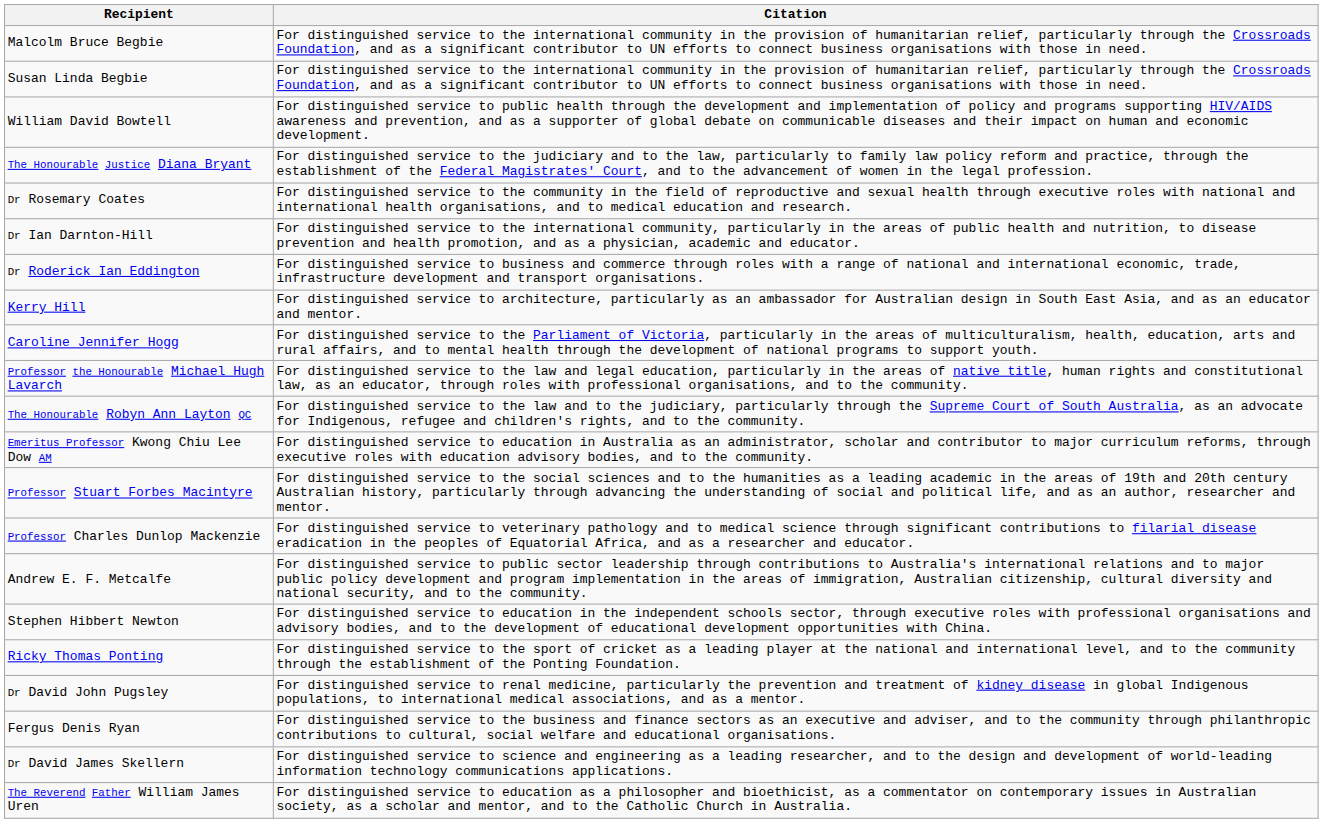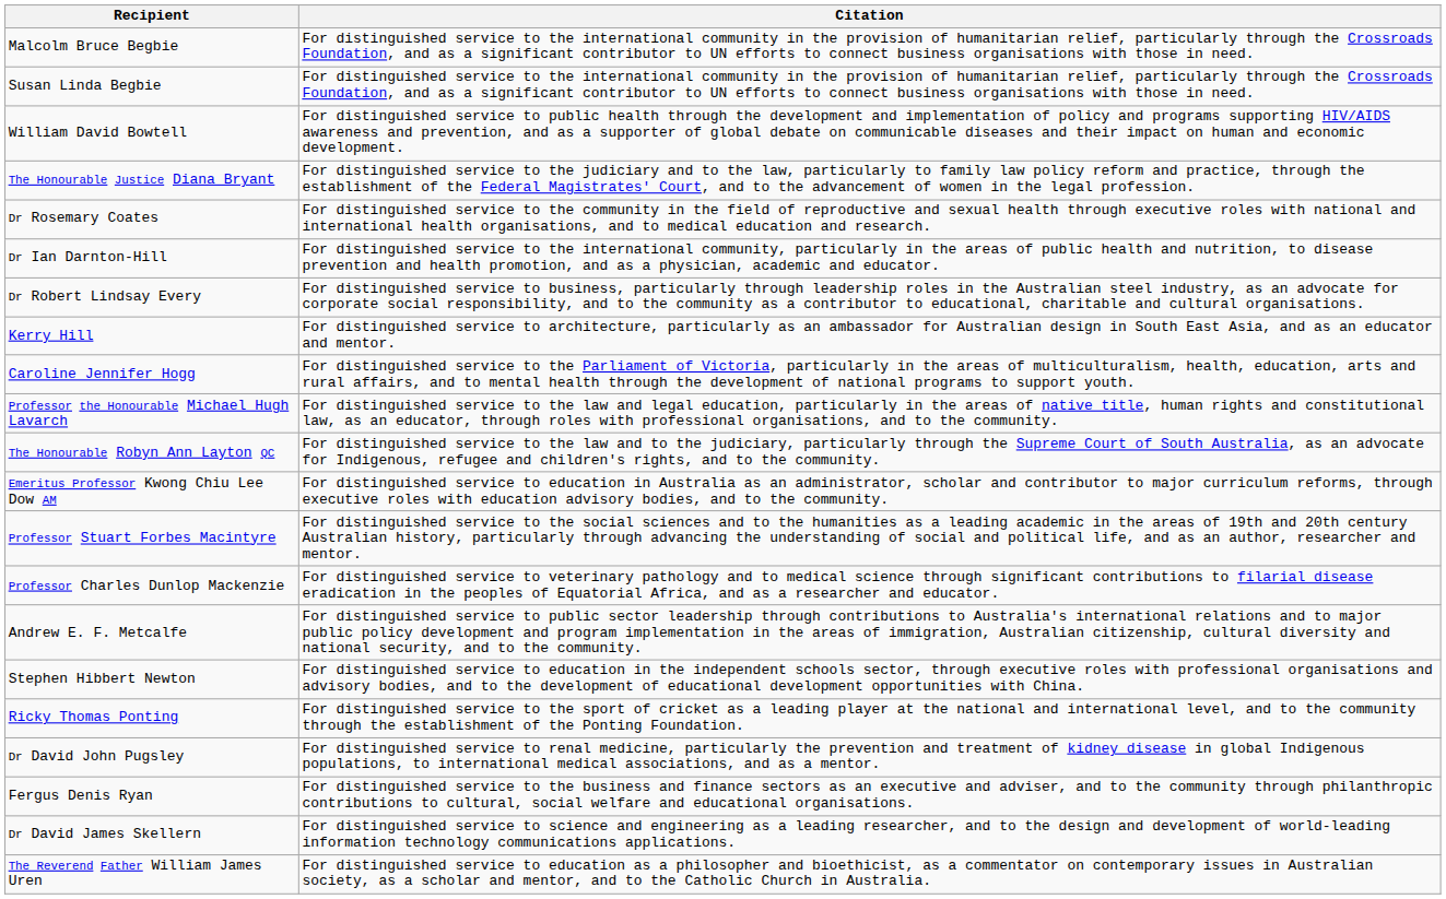 <table class="wikitable" style="font-size:95%;">
 <tr>
 <th scope="col" width="250">Recipient</th>
 <th>Citation</th>
 </tr>
 <tr>
 <td>Malcolm Bruce Begbie</td>
 <td>For distinguished service to the international community in the provision of humanitarian relief, particularly through the <a href='#'>Crossroads Foundation</a>, and as a significant contributor to UN efforts to connect business organisations with those in need.</td>
 </tr>
 <tr>
 <td>Susan Linda Begbie</td>
 <td>For distinguished service to the international community in the provision of humanitarian relief, particularly through the <a href='#'>Crossroads Foundation</a>, and as a significant contributor to UN efforts to connect business organisations with those in need.</td>
 </tr>
 <tr>
 <td>William David Bowtell</td>
 <td>For distinguished service to public health through the development and implementation of policy and programs supporting <a href='#'>HIV/AIDS</a> awareness and prevention, and as a supporter of global debate on communicable diseases and their impact on human and economic development.</td>
 </tr>
 <tr>
 <td><small><a href='#'>The Honourable</a> <a href='#'>Justice</a></small> <a href='#'>Diana Bryant</a></td>
 <td>For distinguished service to the judiciary and to the law, particularly to family law policy reform and practice, through the establishment of the <a href='#'>Federal Magistrates' Court</a>, and to the advancement of women in the legal profession.</td>
 </tr>
 <tr>
 <td><small>Dr</small> Rosemary Coates</td>
 <td>For distinguished service to the community in the field of reproductive and sexual health through executive roles with national and international health organisations, and to medical education and research.</td>
 </tr>
 <tr>
 <td><small>Dr</small> Ian Darnton-Hill</td>
 <td>For distinguished service to the international community, particularly in the areas of public health and nutrition, to disease prevention and health promotion, and as a physician, academic and educator.</td>
 </tr>
 <tr>
-<td><small>Dr</small> <a href='#'>Roderick Ian Eddington</a></td>
-<td>For distinguished service to business and commerce through roles with a range of national and international economic, trade, infrastructure development and transport organisations.</td>
+<td><small>Dr</small> Robert Lindsay Every</td>
+<td>For distinguished service to business, particularly through leadership roles in the Australian steel industry, as an advocate for corporate social responsibility, and to the community as a contributor to educational, charitable and cultural organisations.</td>
 </tr>
 <tr>
 <td><a href='#'>Kerry Hill</a></td>
 <td>For distinguished service to architecture, particularly as an ambassador for Australian design in South East Asia, and as an educator and mentor.</td>
 </tr>
 <tr>
 <td><a href='#'>Caroline Jennifer Hogg</a></td>
 <td>For distinguished service to the <a href='#'>Parliament of Victoria</a>, particularly in the areas of multiculturalism, health, education, arts and rural affairs, and to mental health through the development of national programs to support youth.</td>
 </tr>
 <tr>
 <td><small><a href='#'>Professor</a> <a href='#'>the Honourable</a></small> <a href='#'>Michael Hugh Lavarch</a></td>
 <td>For distinguished service to the law and legal education, particularly in the areas of <a href='#'>native title</a>, human rights and constitutional law, as an educator, through roles with professional organisations, and to the community.</td>
 </tr>
 <tr>
 <td><small><a href='#'>The Honourable</a></small> <a href='#'>Robyn Ann Layton</a> <small><a href='#'>QC</a></small></td>
 <td>For distinguished service to the law and to the judiciary, particularly through the <a href='#'>Supreme Court of South Australia</a>, as an advocate for Indigenous, refugee and children's rights, and to the community.</td>
 </tr>
 <tr>
 <td><small><a href='#'>Emeritus Professor</a></small> Kwong Chiu Lee Dow <small><a href='#'>AM</a></small></td>
 <td>For distinguished service to education in Australia as an administrator, scholar and contributor to major curriculum reforms, through executive roles with education advisory bodies, and to the community.</td>
 </tr>
 <tr>
 <td><small><a href='#'>Professor</a></small> <a href='#'>Stuart Forbes Macintyre</a></td>
 <td>For distinguished service to the social sciences and to the humanities as a leading academic in the areas of 19th and 20th century Australian history, particularly through advancing the understanding of social and political life, and as an author, researcher and mentor.</td>
 </tr>
 <tr>
 <td><small><a href='#'>Professor</a></small> Charles Dunlop Mackenzie</td>
 <td>For distinguished service to veterinary pathology and to medical science through significant contributions to <a href='#'>filarial disease</a> eradication in the peoples of Equatorial Africa, and as a researcher and educator.</td>
 </tr>
 <tr>
 <td>Andrew E. F. Metcalfe</td>
 <td>For distinguished service to public sector leadership through contributions to Australia's international relations and to major public policy development and program implementation in the areas of immigration, Australian citizenship, cultural diversity and national security, and to the community.</td>
 </tr>
 <tr>
 <td>Stephen Hibbert Newton</td>
 <td>For distinguished service to education in the independent schools sector, through executive roles with professional organisations and advisory bodies, and to the development of educational development opportunities with China.</td>
 </tr>
 <tr>
 <td><a href='#'>Ricky Thomas Ponting</a></td>
 <td>For distinguished service to the sport of cricket as a leading player at the national and international level, and to the community through the establishment of the Ponting Foundation.</td>
 </tr>
 <tr>
 <td><small>Dr</small> David John Pugsley</td>
 <td>For distinguished service to renal medicine, particularly the prevention and treatment of <a href='#'>kidney disease</a> in global Indigenous populations, to international medical associations, and as a mentor.</td>
 </tr>
 <tr>
 <td>Fergus Denis Ryan</td>
 <td>For distinguished service to the business and finance sectors as an executive and adviser, and to the community through philanthropic contributions to cultural, social welfare and educational organisations.</td>
 </tr>
 <tr>
 <td><small>Dr</small> David James Skellern</td>
 <td>For distinguished service to science and engineering as a leading researcher, and to the design and development of world-leading information technology communications applications.</td>
 </tr>
 <tr>
 <td><small><a href='#'>The Reverend</a> <a href='#'>Father</a></small> William James Uren</td>
 <td>For distinguished service to education as a philosopher and bioethicist, as a commentator on contemporary issues in Australian society, as a scholar and mentor, and to the Catholic Church in Australia.</td>
 </tr>
 </table>
